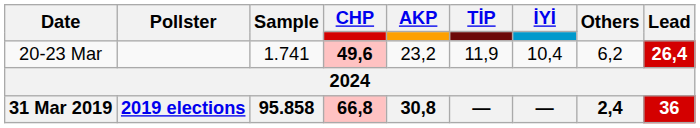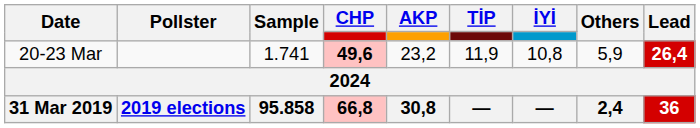 <table class="wikitable mw-collapsible" style="text-align:center; font-size:85%; line-height:14px;">
 <tr>
 <th rowspan="2">Date</th>
 <th rowspan="2">Pollster</th>
 <th rowspan="2">Sample</th>
 <th style="width:3em;"><a href='#'>CHP</a></th>
 <th style="width:3em;"><a href='#'>AKP</a></th>
 <th style="width:3em;"><a href='#'>TİP</a></th>
 <th style="width:3em;"><a href='#'>İYİ</a></th>
 <th rowspan="2">Others</th>
 <th rowspan="2">Lead</th>
 </tr>
 <tr>
 <th style="background:#d40000;"></th>
 <th style="background:#fda000;"></th>
 <th style="background:#6C0909;"></th>
 <th style="background:#0099cc;"></th>
 </tr>
 <tr>
 <td>20-23 Mar</td>
 <td></td>
 <td>1.741</td>
 <td style="background:#FFC2C2"><strong>49,6</strong></td>
 <td>23,2</td>
 <td>11,9</td>
-<td>10,4</td>
-<td>6,2</td>
+<td>10,8</td>
+<td>5,9</td>
 <th style="background:#d40000; color:white;">26,4</th>
 </tr>
 <tr>
 <th colspan="9">2024</th>
 </tr>
 <tr>
 <th>31 Mar 2019</th>
 <th><a href='#'>2019 elections</a></th>
 <th>95.858</th>
 <th style="background:#FFC2C2">66,8</th>
 <th>30,8</th>
 <th>—</th>
 <th>—</th>
 <th>2,4</th>
 <th style="background:#d40000; color:white;">36</th>
 </tr>
 </table>
